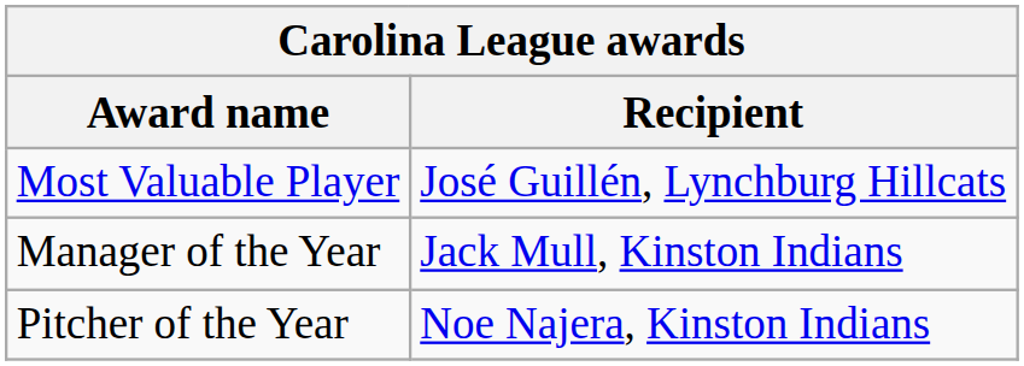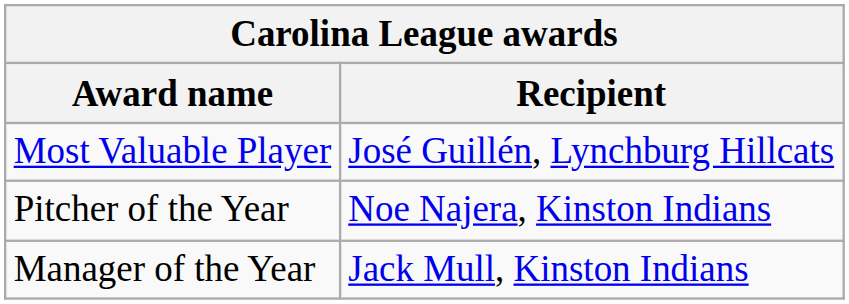 <table class="wikitable">
 <tr>
 <th colspan="2">Carolina League awards</th>
 </tr>
 <tr>
 <th>Award name</th>
 <th>Recipient</th>
 </tr>
 <tr>
 <td><a href='#'>Most Valuable Player</a></td>
 <td><a href='#'>José Guillén</a>, <a href='#'>Lynchburg Hillcats</a></td>
 </tr>
 <tr>
+<td>Pitcher of the Year</td>
+<td><a href='#'>Noe Najera</a>, <a href='#'>Kinston Indians</a></td>
+</tr>
+<tr>
 <td>Manager of the Year</td>
 <td><a href='#'>Jack Mull</a>, <a href='#'>Kinston Indians</a></td>
 </tr>
-<tr>
-<td>Pitcher of the Year</td>
-<td><a href='#'>Noe Najera</a>, <a href='#'>Kinston Indians</a></td>
-</tr>
 </table>
